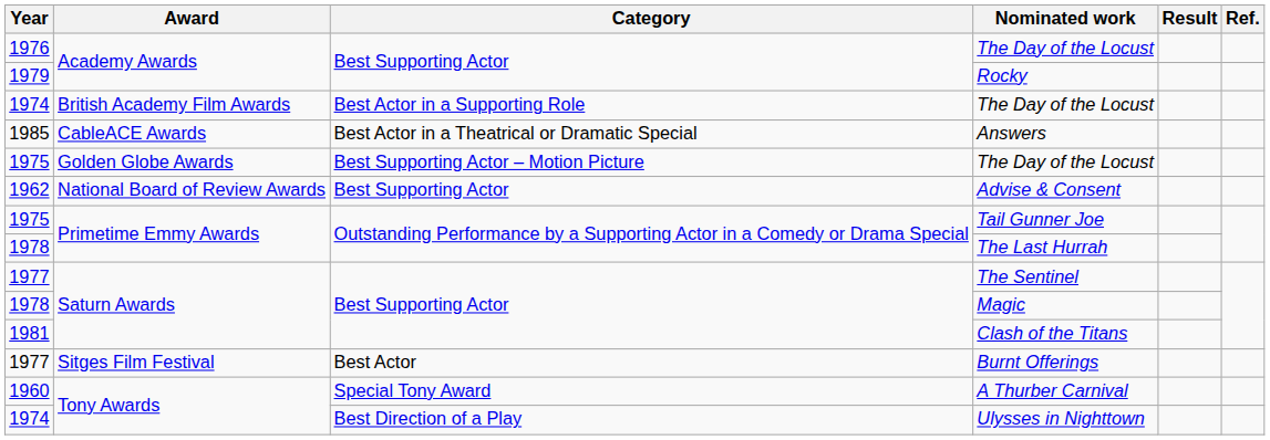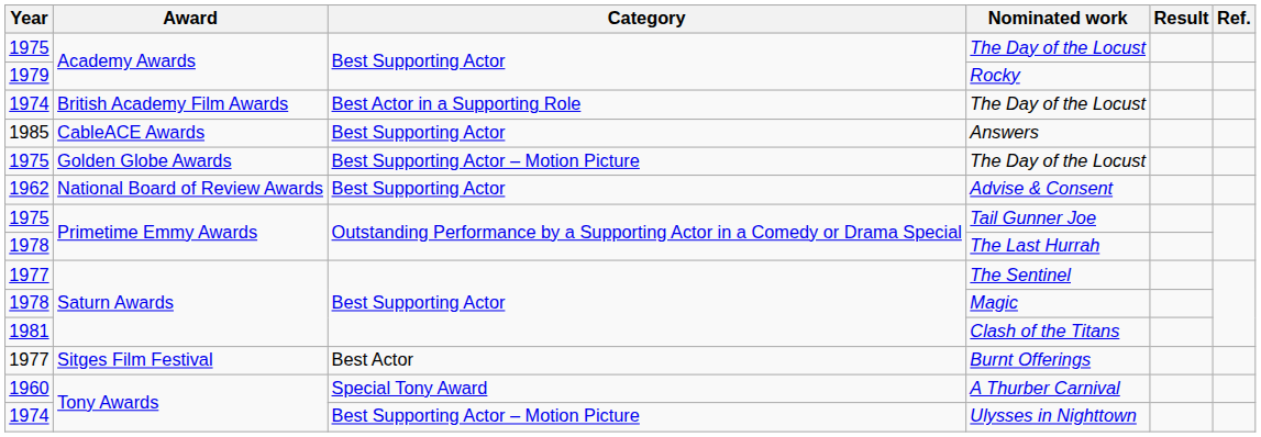 <table class="wikitable plainrowheaders">
 <tr>
 <th>Year</th>
 <th>Award</th>
 <th>Category</th>
 <th>Nominated work</th>
 <th>Result</th>
 <th>Ref.</th>
 </tr>
 <tr>
-<td><a href='#'>1976</a></td>
+<td><a href='#'>1975</a></td>
 <td rowspan="2"><a href='#'>Academy Awards</a></td>
 <td rowspan="2"><a href='#'>Best Supporting Actor</a></td>
 <td><em><a href='#'>The Day of the Locust</a></em></td>
 <td></td>
 <td align="center"></td>
 </tr>
 <tr>
 <td><a href='#'>1979</a></td>
 <td><em><a href='#'>Rocky</a></em></td>
 <td></td>
 <td align="center"></td>
 </tr>
 <tr>
 <td><a href='#'>1974</a></td>
 <td><a href='#'>British Academy Film Awards</a></td>
 <td><a href='#'>Best Actor in a Supporting Role</a></td>
 <td><em>The Day of the Locust</em></td>
 <td></td>
 <td align="center"></td>
 </tr>
 <tr>
 <td>1985</td>
 <td><a href='#'>CableACE Awards</a></td>
-<td>Best Actor in a Theatrical or Dramatic Special</td>
+<td><a href='#'>Best Supporting Actor</a></td>
 <td><em>Answers</em></td>
 <td></td>
 <td align="center"></td>
 </tr>
 <tr>
 <td><a href='#'>1975</a></td>
 <td><a href='#'>Golden Globe Awards</a></td>
 <td><a href='#'>Best Supporting Actor – Motion Picture</a></td>
 <td><em>The Day of the Locust</em></td>
 <td></td>
 <td align="center"></td>
 </tr>
 <tr>
 <td><a href='#'>1962</a></td>
 <td><a href='#'>National Board of Review Awards</a></td>
 <td><a href='#'>Best Supporting Actor</a></td>
 <td><em><a href='#'>Advise & Consent</a></em></td>
 <td></td>
 <td align="center"></td>
 </tr>
 <tr>
 <td><a href='#'>1975</a></td>
 <td rowspan="2"><a href='#'>Primetime Emmy Awards</a></td>
 <td rowspan="2"><a href='#'>Outstanding Performance by a Supporting Actor in a Comedy or Drama Special</a></td>
 <td><em><a href='#'>Tail Gunner Joe</a></em></td>
 <td></td>
 <td align="center" rowspan="2"></td>
 </tr>
 <tr>
 <td><a href='#'>1978</a></td>
 <td><em><a href='#'>The Last Hurrah</a></em></td>
 <td></td>
 </tr>
 <tr>
 <td><a href='#'>1977</a></td>
 <td rowspan="3"><a href='#'>Saturn Awards</a></td>
 <td rowspan="3"><a href='#'>Best Supporting Actor</a></td>
 <td><em><a href='#'>The Sentinel</a></em></td>
 <td></td>
 <td align="center" rowspan="3"> <br>  <br> </td>
 </tr>
 <tr>
 <td><a href='#'>1978</a></td>
 <td><em><a href='#'>Magic</a></em></td>
 <td></td>
 </tr>
 <tr>
 <td><a href='#'>1981</a></td>
 <td><em><a href='#'>Clash of the Titans</a></em></td>
 <td></td>
 </tr>
 <tr>
 <td>1977</td>
 <td><a href='#'>Sitges Film Festival</a></td>
 <td>Best Actor</td>
 <td><em><a href='#'>Burnt Offerings</a></em></td>
 <td></td>
 <td align="center"></td>
 </tr>
 <tr>
 <td><a href='#'>1960</a></td>
 <td rowspan="2"><a href='#'>Tony Awards</a></td>
 <td><a href='#'>Special Tony Award</a></td>
 <td><em><a href='#'>A Thurber Carnival</a></em></td>
 <td></td>
 <td align="center"></td>
 </tr>
 <tr>
 <td><a href='#'>1974</a></td>
-<td><a href='#'>Best Direction of a Play</a></td>
+<td><a href='#'>Best Supporting Actor – Motion Picture</a></td>
 <td><em><a href='#'>Ulysses in Nighttown</a></em></td>
 <td></td>
 <td align="center"></td>
 </tr>
 </table>
